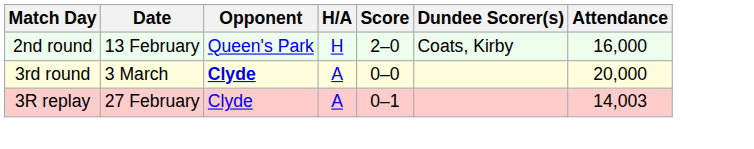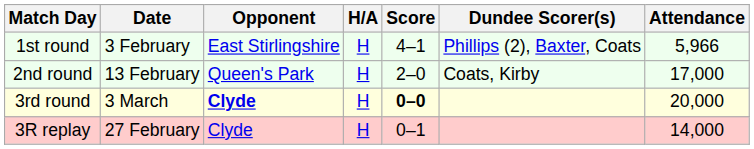 <table class="wikitable" style="text-align:center">
 <tr>
 <th>Match Day</th>
 <th>Date</th>
 <th>Opponent</th>
 <th>H/A</th>
 <th>Score</th>
 <th>Dundee Scorer(s)</th>
 <th>Attendance</th>
 </tr>
 <tr bgcolor="#EEFFEE">
+<td>1st round</td>
+<td align="left">3 February</td>
+<td align="left"><a href='#'>East Stirlingshire</a></td>
+<td><a href='#'>H</a></td>
+<td>4–1</td>
+<td align="left"><a href='#'>Phillips</a> (2), <a href='#'>Baxter</a>, Coats</td>
+<td>5,966</td>
+</tr>
+<tr bgcolor="#EEFFEE">
 <td>2nd round</td>
 <td align="left">13 February</td>
 <td align="left"><a href='#'>Queen's Park</a></td>
 <td><a href='#'>H</a></td>
 <td>2–0</td>
 <td align="left">Coats, Kirby</td>
-<td>16,000</td>
+<td>17,000</td>
 </tr>
 <tr bgcolor="#FFFFDD">
 <td>3rd round</td>
 <td align="left">3 March</td>
 <td align="left"><strong><a href='#'>Clyde</a></strong></td>
-<td><a href='#'>A</a></td>
-<td>0–0</td>
+<td><a href='#'>H</a></td>
+<td><strong>0–0</strong></td>
 <td align="left"></td>
 <td>20,000</td>
 </tr>
 <tr bgcolor="#FFCCCC">
 <td>3R replay</td>
 <td align="left">27 February</td>
 <td align="left"><a href='#'>Clyde</a></td>
-<td><a href='#'>A</a></td>
+<td><a href='#'>H</a></td>
 <td>0–1</td>
 <td align="left"></td>
-<td>14,003</td>
+<td>14,000</td>
 </tr>
 </table>
